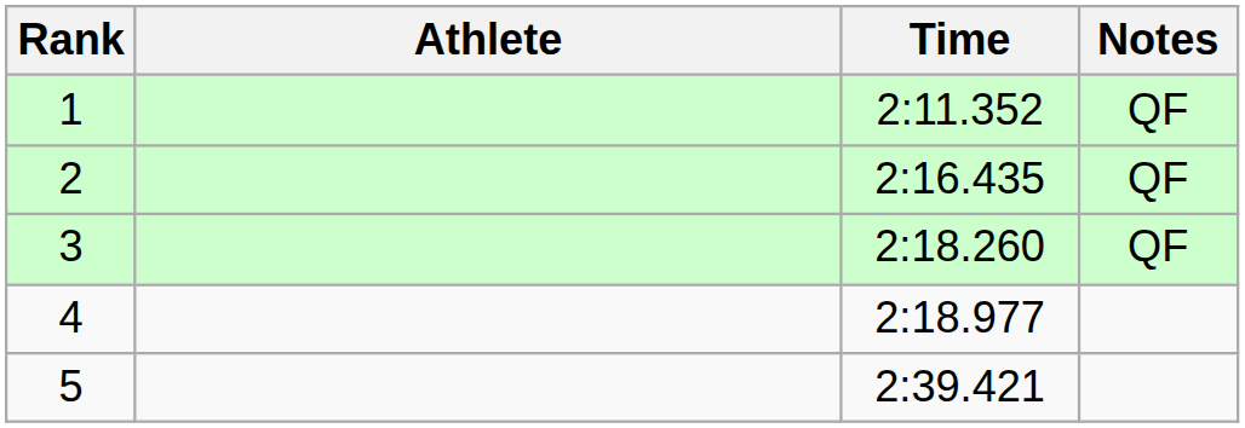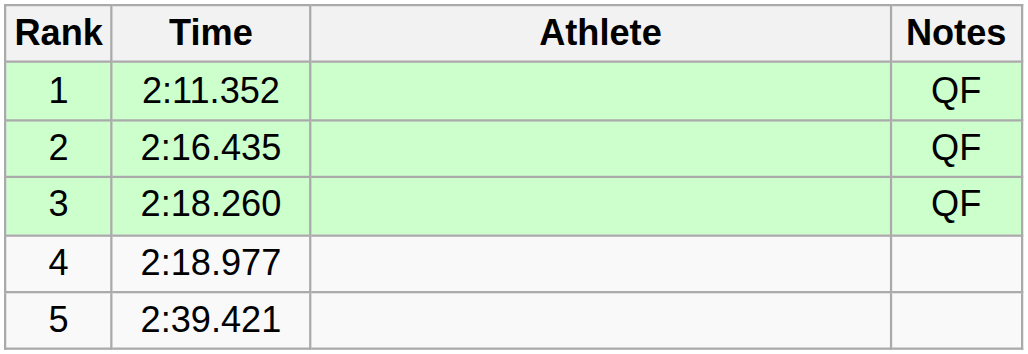 <table class=wikitable style="text-align:center">
 <tr>
 <th width=40>Rank</th>
+<th width=80>Time</th>
 <th width=250>Athlete</th>
-<th width=80>Time</th>
 <th width=50>Notes</th>
 </tr>
 <tr bgcolor="ccffcc">
 <td>1</td>
+<td>2:11.352</td>
 <td align=left></td>
-<td>2:11.352</td>
 <td>QF</td>
 </tr>
 <tr bgcolor="ccffcc">
 <td>2</td>
+<td>2:16.435</td>
 <td align=left></td>
-<td>2:16.435</td>
 <td>QF</td>
 </tr>
 <tr bgcolor="ccffcc">
 <td>3</td>
+<td>2:18.260</td>
 <td align=left></td>
-<td>2:18.260</td>
 <td>QF</td>
 </tr>
 <tr>
 <td>4</td>
+<td>2:18.977</td>
 <td align=left></td>
-<td>2:18.977</td>
 <td></td>
 </tr>
 <tr>
 <td>5</td>
+<td>2:39.421</td>
 <td align=left></td>
-<td>2:39.421</td>
 <td></td>
 </tr>
 </table>
